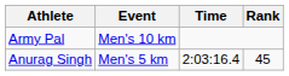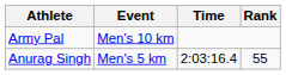 <table class="wikitable" style="text-align:center; font-size:90%">
 <tr>
 <th>Athlete</th>
 <th>Event</th>
 <th>Time</th>
 <th>Rank</th>
 </tr>
 <tr>
 <td align=left><a href='#'>Army Pal</a></td>
 <td align=left><a href='#'>Men's 10 km</a></td>
 <td colspan=2></td>
 </tr>
 <tr>
 <td align=left><a href='#'>Anurag Singh</a></td>
 <td align=left><a href='#'>Men's 5 km</a></td>
 <td>2:03:16.4</td>
-<td>45</td>
+<td>55</td>
 </tr>
 </table>
